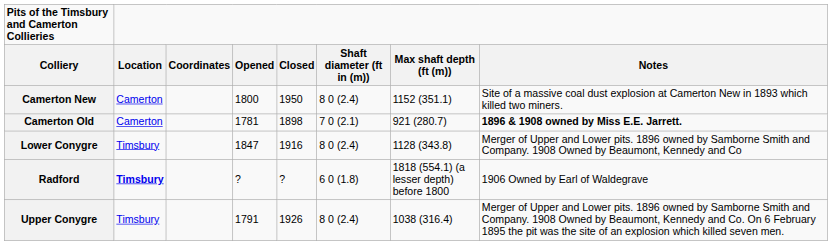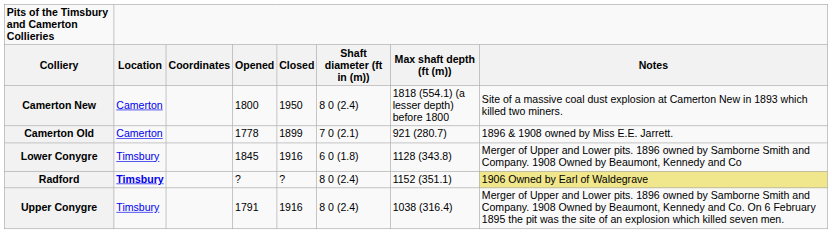 <table class="wikitable collapsible collapsed">
 <tr>
 <td><strong>Pits of the Timsbury and Camerton Collieries</strong></td>
 </tr>
 <tr>
 <th scope="col">Colliery</th>
 <th scope="col">Location</th>
 <th scope="col">Coordinates</th>
 <th scope="col">Opened</th>
 <th scope="col">Closed</th>
 <th scope="col">Shaft diameter (ft in (m))</th>
 <th scope="col">Max shaft depth (ft (m))</th>
 <th scope="col">Notes</th>
 </tr>
 <tr>
 <th scope="row">Camerton New</th>
 <td><a href='#'>Camerton</a></td>
 <td></td>
 <td>1800</td>
 <td>1950</td>
 <td>8 0 (2.4)</td>
-<td>1152 (351.1)</td>
+<td>1818 (554.1) (a lesser depth) before 1800</td>
 <td>Site of a massive coal dust explosion at Camerton New in 1893 which killed two miners.</td>
 </tr>
 <tr>
 <th scope="row">Camerton Old</th>
 <td><a href='#'>Camerton</a></td>
 <td></td>
-<td>1781</td>
-<td>1898</td>
+<td>1778</td>
+<td>1899</td>
 <td>7 0 (2.1)</td>
 <td>921 (280.7)</td>
-<td><strong>1896 & 1908 owned by Miss E.E. Jarrett.</strong></td>
+<td>1896 & 1908 owned by Miss E.E. Jarrett.</td>
 </tr>
 <tr>
 <th scope="row">Lower Conygre</th>
 <td><a href='#'>Timsbury</a></td>
 <td></td>
-<td>1847</td>
+<td>1845</td>
 <td>1916</td>
-<td>8 0 (2.4)</td>
+<td>6 0 (1.8)</td>
 <td>1128 (343.8)</td>
 <td>Merger of Upper and Lower pits. 1896 owned by Samborne Smith and Company. 1908 Owned by Beaumont, Kennedy and Co</td>
 </tr>
 <tr>
 <th scope="row">Radford</th>
 <td><strong><a href='#'>Timsbury</a></strong></td>
 <td></td>
 <td>?</td>
 <td>?</td>
-<td>6 0 (1.8)</td>
-<td>1818 (554.1) (a lesser depth) before 1800</td>
-<td>1906 Owned by Earl of Waldegrave</td>
+<td>8 0 (2.4)</td>
+<td>1152 (351.1)</td>
+<td style="background: khaki;">1906 Owned by Earl of Waldegrave</td>
 </tr>
 <tr>
 <th scope="row">Upper Conygre</th>
 <td><a href='#'>Timsbury</a></td>
 <td></td>
 <td>1791</td>
-<td>1926</td>
+<td>1916</td>
 <td>8 0 (2.4)</td>
 <td>1038 (316.4)</td>
 <td>Merger of Upper and Lower pits. 1896 owned by Samborne Smith and Company. 1908 Owned by Beaumont, Kennedy and Co. On 6 February 1895 the pit was the site of an explosion which killed seven men.</td>
 </tr>
 </table>
